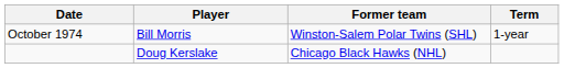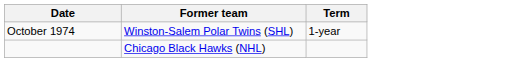 <table class="wikitable">
 <tr style="background:#ddd; text-align:center;">
 <th style="width: 10em;">Date</th>
-<th style="width: 12em;">Player</th>
 <th style="width: 16em;">Former team</th>
 <th style="width: 5em;">Term</th>
 </tr>
 <tr>
 <td>October 1974</td>
-<td><a href='#'>Bill Morris</a></td>
 <td><a href='#'>Winston-Salem Polar Twins</a> (<a href='#'>SHL</a>)</td>
 <td>1-year</td>
 </tr>
 <tr>
 <td></td>
-<td><a href='#'>Doug Kerslake</a></td>
 <td><a href='#'>Chicago Black Hawks</a> (<a href='#'>NHL</a>)</td>
 <td></td>
 </tr>
 </table>
